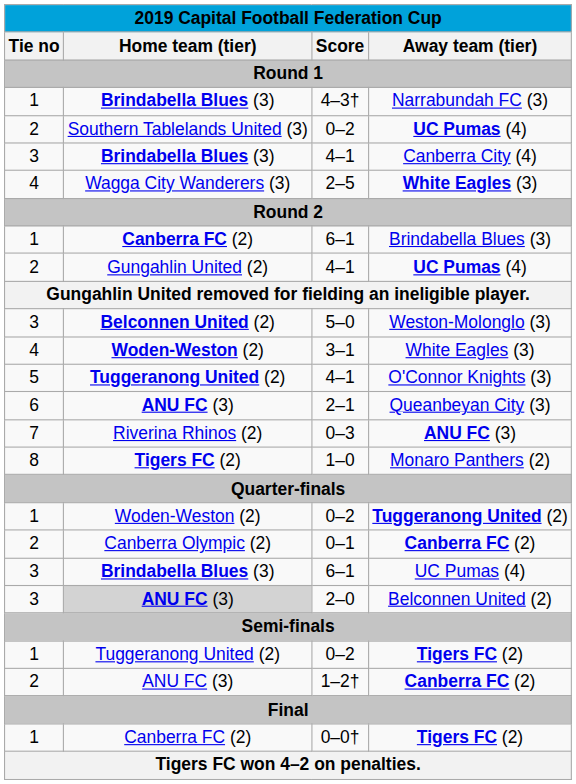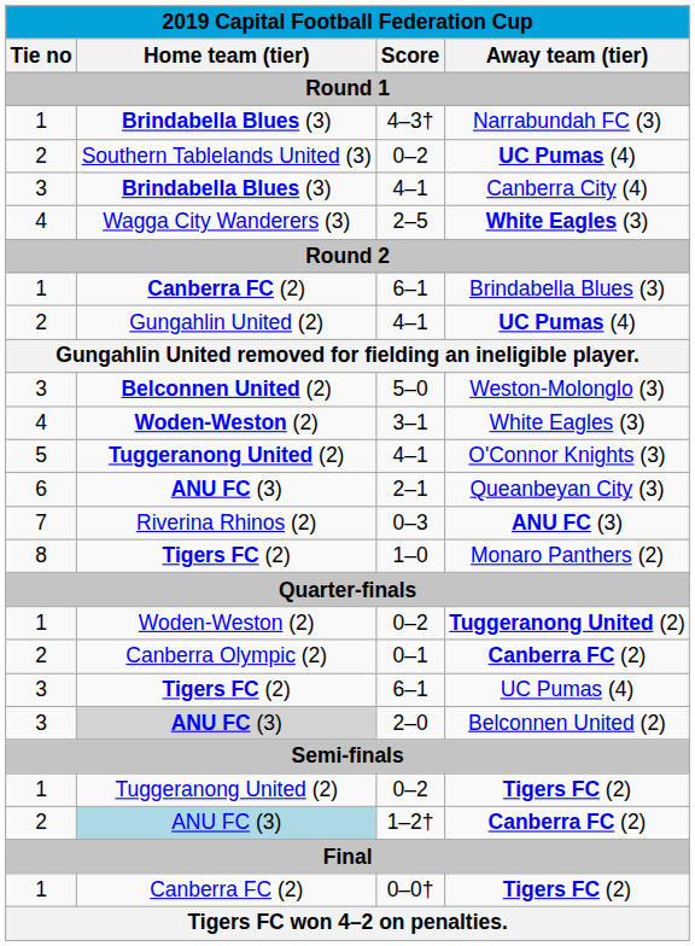 <table class="wikitable collapsible" style="text-align:center">
 <tr>
 <th colspan="4" style="background: #00A2DA; color: black; text-align: center;">2019 Capital Football Federation Cup</th>
 </tr>
 <tr>
 <th>Tie no</th>
 <th>Home team (tier)</th>
 <th>Score</th>
 <th>Away team (tier)</th>
 </tr>
 <tr>
 <th colspan="4" style="background: rgb(196,196,196); color: black; text-align: center;">Round 1</th>
 </tr>
 <tr>
 <td>1</td>
 <td><strong><a href='#'>Brindabella Blues</a></strong> (3)</td>
 <td>4–3†</td>
 <td><a href='#'>Narrabundah FC</a> (3)</td>
 </tr>
 <tr>
 <td>2</td>
 <td><a href='#'>Southern Tablelands United</a> (3)</td>
 <td>0–2</td>
 <td><strong><a href='#'>UC Pumas</a></strong> (4)</td>
 </tr>
 <tr>
 <td>3</td>
 <td><strong><a href='#'>Brindabella Blues</a></strong> (3)</td>
 <td>4–1</td>
 <td><a href='#'>Canberra City</a> (4)</td>
 </tr>
 <tr>
 <td>4</td>
 <td><a href='#'>Wagga City Wanderers</a> (3)</td>
 <td>2–5</td>
 <td><strong><a href='#'>White Eagles</a></strong> (3)</td>
 </tr>
 <tr>
 <th colspan="4" style="background: rgb(196,196,196); color: black; text-align: center;">Round 2</th>
 </tr>
 <tr>
 <td>1</td>
 <td><strong><a href='#'>Canberra FC</a></strong> (2)</td>
 <td>6–1</td>
 <td><a href='#'>Brindabella Blues</a> (3)</td>
 </tr>
 <tr>
 <td>2</td>
 <td><a href='#'>Gungahlin United</a> (2)</td>
 <td>4–1</td>
 <td><strong><a href='#'>UC Pumas</a></strong> (4)</td>
 </tr>
 <tr>
 <th colspan=7>Gungahlin United removed for fielding an ineligible player.</th>
 </tr>
 <tr>
 <td>3</td>
 <td><strong><a href='#'>Belconnen United</a></strong> (2)</td>
 <td>5–0</td>
 <td><a href='#'>Weston-Molonglo</a> (3)</td>
 </tr>
 <tr>
 <td>4</td>
 <td><strong><a href='#'>Woden-Weston</a></strong> (2)</td>
 <td>3–1</td>
 <td><a href='#'>White Eagles</a> (3)</td>
 </tr>
 <tr>
 <td>5</td>
 <td><strong><a href='#'>Tuggeranong United</a></strong> (2)</td>
 <td>4–1</td>
 <td><a href='#'>O'Connor Knights</a> (3)</td>
 </tr>
 <tr>
 <td>6</td>
 <td><strong><a href='#'>ANU FC</a></strong> (3)</td>
 <td>2–1</td>
 <td><a href='#'>Queanbeyan City</a> (3)</td>
 </tr>
 <tr>
 <td>7</td>
 <td><a href='#'>Riverina Rhinos</a> (2)</td>
 <td>0–3</td>
 <td><strong><a href='#'>ANU FC</a></strong> (3)</td>
 </tr>
 <tr>
 <td>8</td>
 <td><strong><a href='#'>Tigers FC</a></strong> (2)</td>
 <td>1–0</td>
 <td><a href='#'>Monaro Panthers</a> (2)</td>
 </tr>
 <tr>
 <th colspan="4" style="background: rgb(196,196,196); color: black; text-align: center;">Quarter-finals</th>
 </tr>
 <tr>
 <td>1</td>
 <td><a href='#'>Woden-Weston</a> (2)</td>
 <td>0–2</td>
 <td><strong><a href='#'>Tuggeranong United</a></strong> (2)</td>
 </tr>
 <tr>
 <td>2</td>
 <td><a href='#'>Canberra Olympic</a> (2)</td>
 <td>0–1</td>
 <td><strong><a href='#'>Canberra FC</a></strong> (2)</td>
 </tr>
 <tr>
 <td>3</td>
-<td><strong><a href='#'>Brindabella Blues</a></strong> (3)</td>
+<td><strong><a href='#'>Tigers FC</a></strong> (2)</td>
 <td>6–1</td>
 <td><a href='#'>UC Pumas</a> (4)</td>
 </tr>
 <tr>
 <td>3</td>
 <td style="background: lightgrey;"><strong><a href='#'>ANU FC</a></strong> (3)</td>
 <td>2–0</td>
 <td><a href='#'>Belconnen United</a> (2)</td>
 </tr>
 <tr>
 <th colspan="4" style="background: rgb(196,196,196); color: black; text-align: center;">Semi-finals</th>
 </tr>
 <tr>
 <td>1</td>
 <td><a href='#'>Tuggeranong United</a> (2)</td>
 <td>0–2</td>
 <td><strong><a href='#'>Tigers FC</a></strong> (2)</td>
 </tr>
 <tr>
 <td>2</td>
-<td><a href='#'>ANU FC</a> (3)</td>
+<td style="background: lightblue;"><a href='#'>ANU FC</a> (3)</td>
 <td>1–2†</td>
 <td><strong><a href='#'>Canberra FC</a></strong> (2)</td>
 </tr>
 <tr>
 <th colspan="4" style="background: rgb(196,196,196); color: black; text-align: center;">Final</th>
 </tr>
 <tr>
 <td>1</td>
 <td><a href='#'>Canberra FC</a> (2)</td>
 <td>0–0†</td>
 <td><strong><a href='#'>Tigers FC</a></strong> (2)</td>
 </tr>
 <tr>
 <th colspan=4>Tigers FC won 4–2 on penalties.</th>
 </tr>
 <tr>
 </tr>
 </table>
